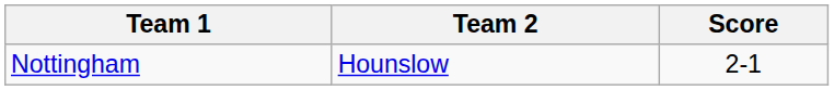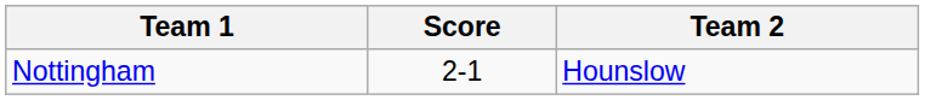 <table class="wikitable" style="font-size: 100%">
 <tr>
 <th width=200>Team 1</th>
+<th width=100>Score</th>
 <th width=200>Team 2</th>
-<th width=100>Score</th>
 </tr>
 <tr>
 <td><a href='#'>Nottingham</a></td>
+<td align=center>2-1</td>
 <td><a href='#'>Hounslow</a></td>
-<td align=center>2-1</td>
 </tr>
 </table>
